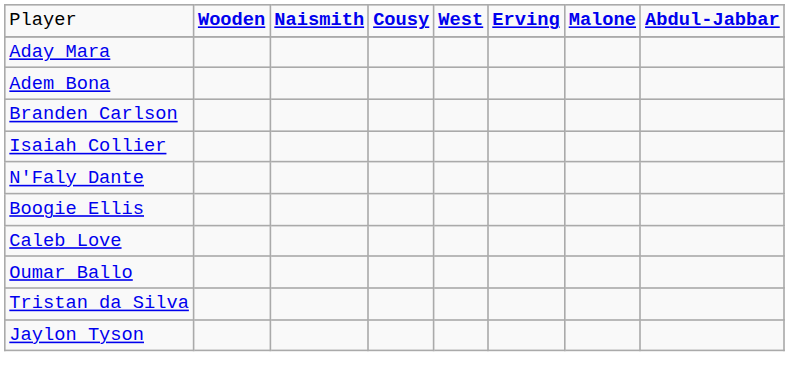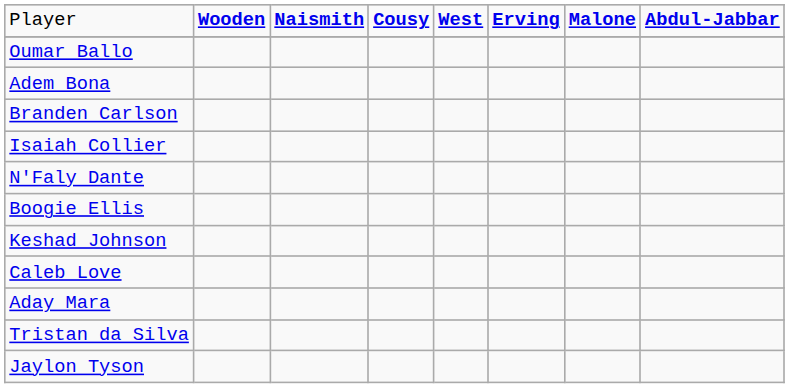 <table class="wikitable" style="white-space:nowrap; font-size:90%;">
 <tr>
 <td>Player</td>
 <td><strong><a href='#'>Wooden</a></strong></td>
 <td><strong><a href='#'>Naismith</a></strong></td>
 <td><strong><a href='#'>Cousy</a></strong></td>
 <td><strong><a href='#'>West</a></strong></td>
 <td><strong><a href='#'>Erving</a></strong></td>
 <td><strong><a href='#'>Malone</a></strong></td>
 <td><strong><a href='#'>Abdul-Jabbar</a></strong></td>
 </tr>
 <tr>
 </tr>
 <tr>
-<td><a href='#'>Aday Mara</a></td>
+<td><a href='#'>Oumar Ballo</a></td>
 <td></td>
 <td></td>
 <td></td>
 <td></td>
 <td></td>
 <td></td>
 <td></td>
 </tr>
 <tr>
 <td><a href='#'>Adem Bona</a></td>
 <td></td>
 <td></td>
 <td></td>
 <td></td>
 <td></td>
 <td></td>
 <td></td>
 </tr>
 <tr>
 <td><a href='#'>Branden Carlson</a></td>
 <td></td>
 <td></td>
 <td></td>
 <td></td>
 <td></td>
 <td></td>
 <td></td>
 </tr>
 <tr>
 <td><a href='#'>Isaiah Collier</a></td>
 <td></td>
 <td></td>
 <td></td>
 <td></td>
 <td></td>
 <td></td>
 <td></td>
 </tr>
 <tr>
 <td><a href='#'>N'Faly Dante</a></td>
 <td></td>
 <td></td>
 <td></td>
 <td></td>
 <td></td>
 <td></td>
 <td></td>
 </tr>
 <tr>
 <td><a href='#'>Boogie Ellis</a></td>
 <td></td>
 <td></td>
 <td></td>
 <td></td>
 <td></td>
 <td></td>
 <td></td>
 </tr>
 <tr>
+<td><a href='#'>Keshad Johnson</a></td>
+<td></td>
+<td></td>
+<td></td>
+<td></td>
+<td></td>
+<td></td>
+<td></td>
+</tr>
+<tr>
 <td><a href='#'>Caleb Love</a></td>
 <td></td>
 <td></td>
 <td></td>
 <td></td>
 <td></td>
 <td></td>
 <td></td>
 </tr>
 <tr>
-<td><a href='#'>Oumar Ballo</a></td>
+<td><a href='#'>Aday Mara</a></td>
 <td></td>
 <td></td>
 <td></td>
 <td></td>
 <td></td>
 <td></td>
 <td></td>
 </tr>
 <tr>
 <td><a href='#'>Tristan da Silva</a></td>
 <td></td>
 <td></td>
 <td></td>
 <td></td>
 <td></td>
 <td></td>
 <td></td>
 </tr>
 <tr>
 <td><a href='#'>Jaylon Tyson</a></td>
 <td></td>
 <td></td>
 <td></td>
 <td></td>
 <td></td>
 <td></td>
 <td></td>
 </tr>
 </table>
